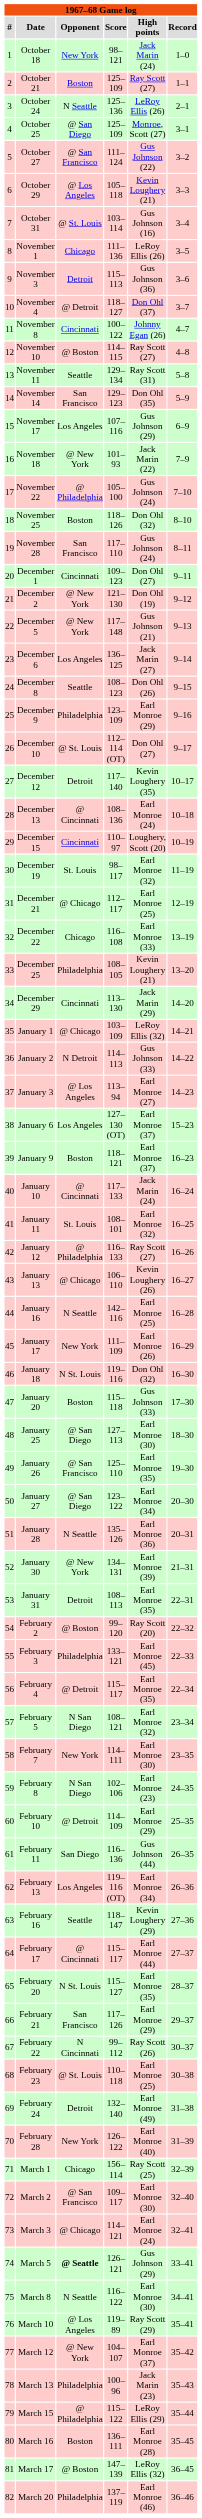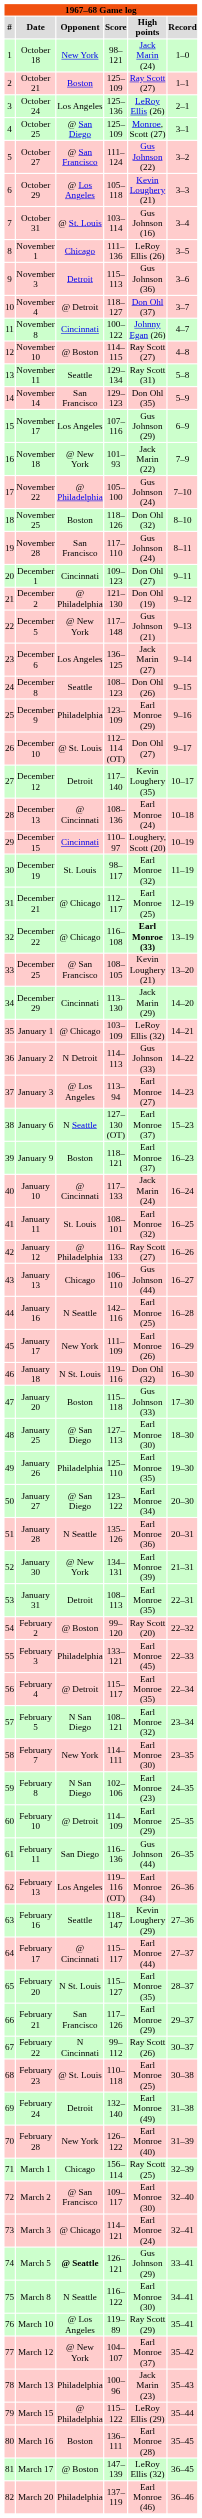 <table class="toccolours collapsible" width=50% style="clear:both; margin:1.5em auto; text-align:center">
 <tr>
 <th colspan=11 style="background:#F15110; color:#000000;">1967–68 Game log</th>
 </tr>
 <tr align="center" bgcolor="#dddddd">
 <td><strong>#</strong></td>
 <td><strong>Date</strong></td>
 <td><strong>Opponent</strong></td>
 <td><strong>Score</strong></td>
 <td><strong>High points</strong></td>
 <td><strong>Record</strong></td>
 </tr>
 <tr align="center" bgcolor="ccffcc">
 <td>1</td>
 <td>October 18</td>
 <td><a href='#'>New York</a></td>
 <td>98–121</td>
 <td><a href='#'>Jack Marin</a> (24)</td>
 <td>1–0</td>
 </tr>
 <tr align="center" bgcolor="ffcccc">
 <td>2</td>
 <td>October 21</td>
 <td><a href='#'>Boston</a></td>
 <td>125–109</td>
 <td><a href='#'>Ray Scott</a> (27)</td>
 <td>1–1</td>
 </tr>
 <tr align="center" bgcolor="ccffcc">
 <td>3</td>
 <td>October 24</td>
-<td>N <a href='#'>Seattle</a></td>
+<td>Los Angeles</td>
 <td>125–136</td>
 <td><a href='#'>LeRoy Ellis</a> (26)</td>
 <td>2–1</td>
 </tr>
 <tr align="center" bgcolor="ccffcc">
 <td>4</td>
 <td>October 25</td>
 <td>@ <a href='#'>San Diego</a></td>
 <td>125–109</td>
 <td><a href='#'>Monroe</a>, Scott (27)</td>
 <td>3–1</td>
 </tr>
 <tr align="center" bgcolor="ffcccc">
 <td>5</td>
 <td>October 27</td>
 <td>@ <a href='#'>San Francisco</a></td>
 <td>111–124</td>
 <td><a href='#'>Gus Johnson</a> (22)</td>
 <td>3–2</td>
 </tr>
 <tr align="center" bgcolor="ffcccc">
 <td>6</td>
 <td>October 29</td>
 <td>@ <a href='#'>Los Angeles</a></td>
 <td>105–118</td>
 <td><a href='#'>Kevin Loughery</a> (21)</td>
 <td>3–3</td>
 </tr>
 <tr align="center" bgcolor="ffcccc">
 <td>7</td>
 <td>October 31</td>
 <td>@ <a href='#'>St. Louis</a></td>
 <td>103–114</td>
 <td>Gus Johnson (16)</td>
 <td>3–4</td>
 </tr>
 <tr align="center" bgcolor="ffcccc">
 <td>8</td>
 <td>November 1</td>
 <td><a href='#'>Chicago</a></td>
 <td>111–136</td>
 <td>LeRoy Ellis (26)</td>
 <td>3–5</td>
 </tr>
 <tr align="center" bgcolor="ffcccc">
 <td>9</td>
 <td>November 3</td>
 <td><a href='#'>Detroit</a></td>
 <td>115–113</td>
 <td>Gus Johnson (36)</td>
 <td>3–6</td>
 </tr>
 <tr align="center" bgcolor="ffcccc">
 <td>10</td>
 <td>November 4</td>
 <td>@ Detroit</td>
 <td>118–127</td>
 <td><a href='#'>Don Ohl</a> (37)</td>
 <td>3–7</td>
 </tr>
 <tr align="center" bgcolor="ccffcc">
 <td>11</td>
 <td>November 8</td>
 <td><a href='#'>Cincinnati</a></td>
 <td>100–122</td>
 <td><a href='#'>Johnny Egan</a> (26)</td>
 <td>4–7</td>
 </tr>
 <tr align="center" bgcolor="ffcccc">
 <td>12</td>
 <td>November 10</td>
 <td>@ Boston</td>
 <td>114–115</td>
 <td>Ray Scott (27)</td>
 <td>4–8</td>
 </tr>
 <tr align="center" bgcolor="ccffcc">
 <td>13</td>
 <td>November 11</td>
 <td>Seattle</td>
 <td>129–134</td>
 <td>Ray Scott (31)</td>
 <td>5–8</td>
 </tr>
 <tr align="center" bgcolor="ffcccc">
 <td>14</td>
 <td>November 14</td>
 <td>San Francisco</td>
 <td>129–123</td>
 <td>Don Ohl (35)</td>
 <td>5–9</td>
 </tr>
 <tr align="center" bgcolor="ccffcc">
 <td>15</td>
 <td>November 17</td>
 <td>Los Angeles</td>
 <td>107–116</td>
 <td>Gus Johnson (29)</td>
 <td>6–9</td>
 </tr>
 <tr align="center" bgcolor="ccffcc">
 <td>16</td>
 <td>November 18</td>
 <td>@ New York</td>
 <td>101–93</td>
 <td>Jack Marin (22)</td>
 <td>7–9</td>
 </tr>
 <tr align="center" bgcolor="ffcccc">
 <td>17</td>
 <td>November 22</td>
 <td>@ <a href='#'>Philadelphia</a></td>
 <td>105–100</td>
 <td>Gus Johnson (24)</td>
 <td>7–10</td>
 </tr>
 <tr align="center" bgcolor="ccffcc">
 <td>18</td>
 <td>November 25</td>
 <td>Boston</td>
 <td>118–126</td>
 <td>Don Ohl (32)</td>
 <td>8–10</td>
 </tr>
 <tr align="center" bgcolor="ffcccc">
 <td>19</td>
 <td>November 28</td>
 <td>San Francisco</td>
 <td>117–110</td>
 <td>Gus Johnson (24)</td>
 <td>8–11</td>
 </tr>
 <tr align="center" bgcolor="ccffcc">
 <td>20</td>
 <td>December 1</td>
 <td>Cincinnati</td>
 <td>109–123</td>
 <td>Don Ohl (27)</td>
 <td>9–11</td>
 </tr>
 <tr align="center" bgcolor="ffcccc">
 <td>21</td>
 <td>December 2</td>
-<td>@ New York</td>
+<td>@ Philadelphia</td>
 <td>121–130</td>
 <td>Don Ohl (19)</td>
 <td>9–12</td>
 </tr>
 <tr align="center" bgcolor="ffcccc">
 <td>22</td>
 <td>December 5</td>
 <td>@ New York</td>
 <td>117–148</td>
 <td>Gus Johnson (21)</td>
 <td>9–13</td>
 </tr>
 <tr align="center" bgcolor="ffcccc">
 <td>23</td>
 <td>December 6</td>
 <td>Los Angeles</td>
 <td>136–125</td>
 <td>Jack Marin (27)</td>
 <td>9–14</td>
 </tr>
 <tr align="center" bgcolor="ffcccc">
 <td>24</td>
 <td>December 8</td>
 <td>Seattle</td>
 <td>108–123</td>
 <td>Don Ohl (26)</td>
 <td>9–15</td>
 </tr>
 <tr align="center" bgcolor="ffcccc">
 <td>25</td>
 <td>December 9</td>
 <td>Philadelphia</td>
 <td>123–109</td>
 <td>Earl Monroe (29)</td>
 <td>9–16</td>
 </tr>
 <tr align="center" bgcolor="ffcccc">
 <td>26</td>
 <td>December 10</td>
 <td>@ St. Louis</td>
 <td>112–114 (OT)</td>
 <td>Don Ohl (27)</td>
 <td>9–17</td>
 </tr>
 <tr align="center" bgcolor="ccffcc">
 <td>27</td>
 <td>December 12</td>
 <td>Detroit</td>
 <td>117–140</td>
 <td>Kevin Loughery (35)</td>
 <td>10–17</td>
 </tr>
 <tr align="center" bgcolor="ffcccc">
 <td>28</td>
 <td>December 13</td>
 <td>@ Cincinnati</td>
 <td>108–136</td>
 <td>Earl Monroe (24)</td>
 <td>10–18</td>
 </tr>
 <tr align="center" bgcolor="ffcccc">
 <td>29</td>
 <td>December 15</td>
 <td><a href='#'>Cincinnati</a></td>
 <td>110–97</td>
 <td>Loughery, Scott (20)</td>
 <td>10–19</td>
 </tr>
 <tr align="center" bgcolor="ccffcc">
 <td>30</td>
 <td>December 19</td>
 <td>St. Louis</td>
 <td>98–117</td>
 <td>Earl Monroe (32)</td>
 <td>11–19</td>
 </tr>
 <tr align="center" bgcolor="ccffcc">
 <td>31</td>
 <td>December 21</td>
 <td>@ Chicago</td>
 <td>112–117</td>
 <td>Earl Monroe (25)</td>
 <td>12–19</td>
 </tr>
 <tr align="center" bgcolor="ccffcc">
 <td>32</td>
 <td>December 22</td>
-<td>Chicago</td>
+<td>@ Chicago</td>
 <td>116–108</td>
-<td>Earl Monroe (33)</td>
+<td><strong>Earl Monroe (33)</strong></td>
 <td>13–19</td>
 </tr>
 <tr align="center" bgcolor="ffcccc">
 <td>33</td>
 <td>December 25</td>
-<td>Philadelphia</td>
+<td>@ San Francisco</td>
 <td>108–105</td>
 <td>Kevin Loughery (21)</td>
 <td>13–20</td>
 </tr>
 <tr align="center" bgcolor="ccffcc">
 <td>34</td>
 <td>December 29</td>
 <td>Cincinnati</td>
 <td>113–130</td>
 <td>Jack Marin (29)</td>
 <td>14–20</td>
 </tr>
 <tr align="center" bgcolor="ffcccc">
 <td>35</td>
 <td>January 1</td>
 <td>@ Chicago</td>
 <td>103–109</td>
 <td>LeRoy Ellis (32)</td>
 <td>14–21</td>
 </tr>
 <tr align="center" bgcolor="ffcccc">
 <td>36</td>
 <td>January 2</td>
 <td>N Detroit</td>
 <td>114–113</td>
 <td>Gus Johnson (33)</td>
 <td>14–22</td>
 </tr>
 <tr align="center" bgcolor="ffcccc">
 <td>37</td>
 <td>January 3</td>
 <td>@ Los Angeles</td>
 <td>113–94</td>
 <td>Earl Monroe (27)</td>
 <td>14–23</td>
 </tr>
 <tr align="center" bgcolor="ccffcc">
 <td>38</td>
 <td>January 6</td>
-<td>Los Angeles</td>
+<td>N <a href='#'>Seattle</a></td>
 <td>127–130 (OT)</td>
 <td>Earl Monroe (37)</td>
 <td>15–23</td>
 </tr>
 <tr align="center" bgcolor="ccffcc">
 <td>39</td>
 <td>January 9</td>
 <td>Boston</td>
 <td>118–121</td>
 <td>Earl Monroe (37)</td>
 <td>16–23</td>
 </tr>
 <tr align="center" bgcolor="ffcccc">
 <td>40</td>
 <td>January 10</td>
 <td>@ Cincinnati</td>
 <td>117–133</td>
 <td>Jack Marin (24)</td>
 <td>16–24</td>
 </tr>
 <tr align="center" bgcolor="ffcccc">
 <td>41</td>
 <td>January 11</td>
 <td>St. Louis</td>
 <td>108–101</td>
 <td>Earl Monroe (32)</td>
 <td>16–25</td>
 </tr>
 <tr align="center" bgcolor="ffcccc">
 <td>42</td>
 <td>January 12</td>
 <td>@ Philadelphia</td>
 <td>116–133</td>
 <td>Ray Scott (27)</td>
 <td>16–26</td>
 </tr>
 <tr align="center" bgcolor="ffcccc">
 <td>43</td>
 <td>January 13</td>
-<td>@ Chicago</td>
+<td>Chicago</td>
 <td>106–110</td>
-<td>Kevin Loughery (26)</td>
+<td>Gus Johnson (44)</td>
 <td>16–27</td>
 </tr>
 <tr align="center" bgcolor="ffcccc">
 <td>44</td>
 <td>January 16</td>
 <td>N Seattle</td>
 <td>142–116</td>
 <td>Earl Monroe (25)</td>
 <td>16–28</td>
 </tr>
 <tr align="center" bgcolor="ffcccc">
 <td>45</td>
 <td>January 17</td>
 <td>New York</td>
 <td>111–109</td>
 <td>Earl Monroe (26)</td>
 <td>16–29</td>
 </tr>
 <tr align="center" bgcolor="ffcccc">
 <td>46</td>
 <td>January 18</td>
 <td>N St. Louis</td>
 <td>119–116</td>
 <td>Don Ohl (32)</td>
 <td>16–30</td>
 </tr>
 <tr align="center" bgcolor="ccffcc">
 <td>47</td>
 <td>January 20</td>
 <td>Boston</td>
 <td>115–118</td>
 <td>Gus Johnson (33)</td>
 <td>17–30</td>
 </tr>
 <tr align="center" bgcolor="ccffcc">
 <td>48</td>
 <td>January 25</td>
 <td>@ San Diego</td>
 <td>127–113</td>
 <td>Earl Monroe (30)</td>
 <td>18–30</td>
 </tr>
 <tr align="center" bgcolor="ccffcc">
 <td>49</td>
 <td>January 26</td>
-<td>@ San Francisco</td>
+<td>Philadelphia</td>
 <td>125–110</td>
 <td>Earl Monroe (35)</td>
 <td>19–30</td>
 </tr>
 <tr align="center" bgcolor="ccffcc">
 <td>50</td>
 <td>January 27</td>
 <td>@ San Diego</td>
 <td>123–122</td>
 <td>Earl Monroe (34)</td>
 <td>20–30</td>
 </tr>
 <tr align="center" bgcolor="ffcccc">
 <td>51</td>
 <td>January 28</td>
 <td>N Seattle</td>
 <td>135–126</td>
 <td>Earl Monroe (36)</td>
 <td>20–31</td>
 </tr>
 <tr align="center" bgcolor="ccffcc">
 <td>52</td>
 <td>January 30</td>
 <td>@ New York</td>
 <td>134–131</td>
 <td>Earl Monroe (39)</td>
 <td>21–31</td>
 </tr>
 <tr align="center" bgcolor="ccffcc">
 <td>53</td>
 <td>January 31</td>
 <td>Detroit</td>
 <td>108–113</td>
 <td>Earl Monroe (35)</td>
 <td>22–31</td>
 </tr>
 <tr align="center" bgcolor="ffcccc">
 <td>54</td>
 <td>February 2</td>
 <td>@ Boston</td>
 <td>99–120</td>
 <td>Ray Scott (20)</td>
 <td>22–32</td>
 </tr>
 <tr align="center" bgcolor="ffcccc">
 <td>55</td>
 <td>February 3</td>
 <td>Philadelphia</td>
 <td>133–121</td>
 <td>Earl Monroe (45)</td>
 <td>22–33</td>
 </tr>
 <tr align="center" bgcolor="ffcccc">
 <td>56</td>
 <td>February 4</td>
 <td>@ Detroit</td>
 <td>115–117</td>
 <td>Earl Monroe (35)</td>
 <td>22–34</td>
 </tr>
 <tr align="center" bgcolor="ccffcc">
 <td>57</td>
 <td>February 5</td>
 <td>N San Diego</td>
 <td>108–121</td>
 <td>Earl Monroe (32)</td>
 <td>23–34</td>
 </tr>
 <tr align="center" bgcolor="ffcccc">
 <td>58</td>
 <td>February 7</td>
 <td>New York</td>
 <td>114–111</td>
 <td>Earl Monroe (30)</td>
 <td>23–35</td>
 </tr>
 <tr align="center" bgcolor="ccffcc">
 <td>59</td>
 <td>February 8</td>
 <td>N San Diego</td>
 <td>102–106</td>
 <td>Earl Monroe (23)</td>
 <td>24–35</td>
 </tr>
 <tr align="center" bgcolor="ccffcc">
 <td>60</td>
 <td>February 10</td>
 <td>@ Detroit</td>
 <td>114–109</td>
 <td>Earl Monroe (29)</td>
 <td>25–35</td>
 </tr>
 <tr align="center" bgcolor="ccffcc">
 <td>61</td>
 <td>February 11</td>
 <td>San Diego</td>
 <td>116–136</td>
 <td>Gus Johnson (44)</td>
 <td>26–35</td>
 </tr>
 <tr align="center" bgcolor="ffcccc">
 <td>62</td>
 <td>February 13</td>
 <td>Los Angeles</td>
 <td>119–116 (OT)</td>
 <td>Earl Monroe (34)</td>
 <td>26–36</td>
 </tr>
 <tr align="center" bgcolor="ccffcc">
 <td>63</td>
 <td>February 16</td>
 <td>Seattle</td>
 <td>118–147</td>
 <td>Kevin Loughery (29)</td>
 <td>27–36</td>
 </tr>
 <tr align="center" bgcolor="ffcccc">
 <td>64</td>
 <td>February 17</td>
 <td>@ Cincinnati</td>
 <td>115–117</td>
 <td>Earl Monroe (44)</td>
 <td>27–37</td>
 </tr>
 <tr align="center" bgcolor="ccffcc">
 <td>65</td>
 <td>February 20</td>
 <td>N St. Louis</td>
 <td>115–127</td>
 <td>Earl Monroe (35)</td>
 <td>28–37</td>
 </tr>
 <tr align="center" bgcolor="ccffcc">
 <td>66</td>
 <td>February 21</td>
 <td>San Francisco</td>
 <td>117–126</td>
 <td>Earl Monroe (29)</td>
 <td>29–37</td>
 </tr>
 <tr align="center" bgcolor="ccffcc">
 <td>67</td>
 <td>February 22</td>
 <td>N Cincinnati</td>
 <td>99–112</td>
 <td>Ray Scott (26)</td>
 <td>30–37</td>
 </tr>
 <tr align="center" bgcolor="ffcccc">
 <td>68</td>
 <td>February 23</td>
 <td>@ St. Louis</td>
 <td>110–118</td>
 <td>Earl Monroe (25)</td>
 <td>30–38</td>
 </tr>
 <tr align="center" bgcolor="ccffcc">
 <td>69</td>
 <td>February 24</td>
 <td>Detroit</td>
 <td>132–140</td>
 <td>Earl Monroe (49)</td>
 <td>31–38</td>
 </tr>
 <tr align="center" bgcolor="ffcccc">
 <td>70</td>
 <td>February 28</td>
 <td>New York</td>
 <td>126–122</td>
 <td>Earl Monroe (40)</td>
 <td>31–39</td>
 </tr>
 <tr align="center" bgcolor="ccffcc">
 <td>71</td>
 <td>March 1</td>
 <td>Chicago</td>
 <td>156–114</td>
 <td>Ray Scott (25)</td>
 <td>32–39</td>
 </tr>
 <tr align="center" bgcolor="ffcccc">
 <td>72</td>
 <td>March 2</td>
 <td>@ San Francisco</td>
 <td>109–117</td>
 <td>Earl Monroe (30)</td>
 <td>32–40</td>
 </tr>
 <tr align="center" bgcolor="ffcccc">
 <td>73</td>
 <td>March 3</td>
 <td>@ Chicago</td>
 <td>114–121</td>
 <td>Earl Monroe (24)</td>
 <td>32–41</td>
 </tr>
 <tr align="center" bgcolor="ccffcc">
 <td>74</td>
 <td>March 5</td>
 <td><strong>@ Seattle</strong></td>
 <td>126–121</td>
 <td>Gus Johnson (29)</td>
 <td>33–41</td>
 </tr>
 <tr align="center" bgcolor="ccffcc">
 <td>75</td>
 <td>March 8</td>
 <td>N Seattle</td>
 <td>116–122</td>
 <td>Earl Monroe (30)</td>
 <td>34–41</td>
 </tr>
 <tr align="center" bgcolor="ccffcc">
 <td>76</td>
 <td>March 10</td>
 <td>@ Los Angeles</td>
 <td>119–89</td>
 <td>Ray Scott (29)</td>
 <td>35–41</td>
 </tr>
 <tr align="center" bgcolor="ffcccc">
 <td>77</td>
 <td>March 12</td>
 <td>@ New York</td>
 <td>104–107</td>
 <td>Earl Monroe (37)</td>
 <td>35–42</td>
 </tr>
 <tr align="center" bgcolor="ffcccc">
 <td>78</td>
 <td>March 13</td>
 <td>Philadelphia</td>
 <td>100–96</td>
 <td>Jack Marin (23)</td>
 <td>35–43</td>
 </tr>
 <tr align="center" bgcolor="ffcccc">
 <td>79</td>
 <td>March 15</td>
 <td>@ Philadelphia</td>
 <td>115–122</td>
 <td>LeRoy Ellis (29)</td>
 <td>35–44</td>
 </tr>
 <tr align="center" bgcolor="ffcccc">
 <td>80</td>
 <td>March 16</td>
 <td>Boston</td>
 <td>136–111</td>
 <td>Earl Monroe (28)</td>
 <td>35–45</td>
 </tr>
 <tr align="center" bgcolor="ccffcc">
 <td>81</td>
 <td>March 17</td>
 <td>@ Boston</td>
 <td>147–139</td>
 <td>LeRoy Ellis (32)</td>
 <td>36–45</td>
 </tr>
 <tr align="center" bgcolor="ffcccc">
 <td>82</td>
 <td>March 20</td>
 <td>Philadelphia</td>
 <td>137–119</td>
 <td>Earl Monroe (46)</td>
 <td>36–46</td>
 </tr>
 </table>
